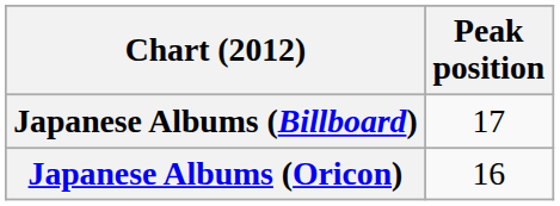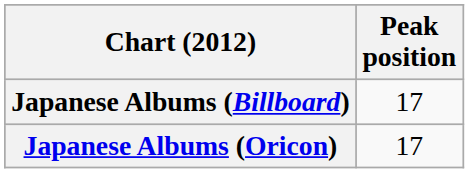 <table class="wikitable plainrowheaders" style="text-align:center">
 <tr>
 <th scope="col">Chart (2012)</th>
 <th scope="col">Peak<br>position</th>
 </tr>
 <tr>
 <th scope="row">Japanese Albums (<em><a href='#'>Billboard</a></em>)</th>
 <td>17</td>
 </tr>
 <tr>
 <th scope="row"><a href='#'>Japanese Albums</a> (<a href='#'>Oricon</a>)</th>
-<td>16</td>
+<td>17</td>
 </tr>
 </table>
